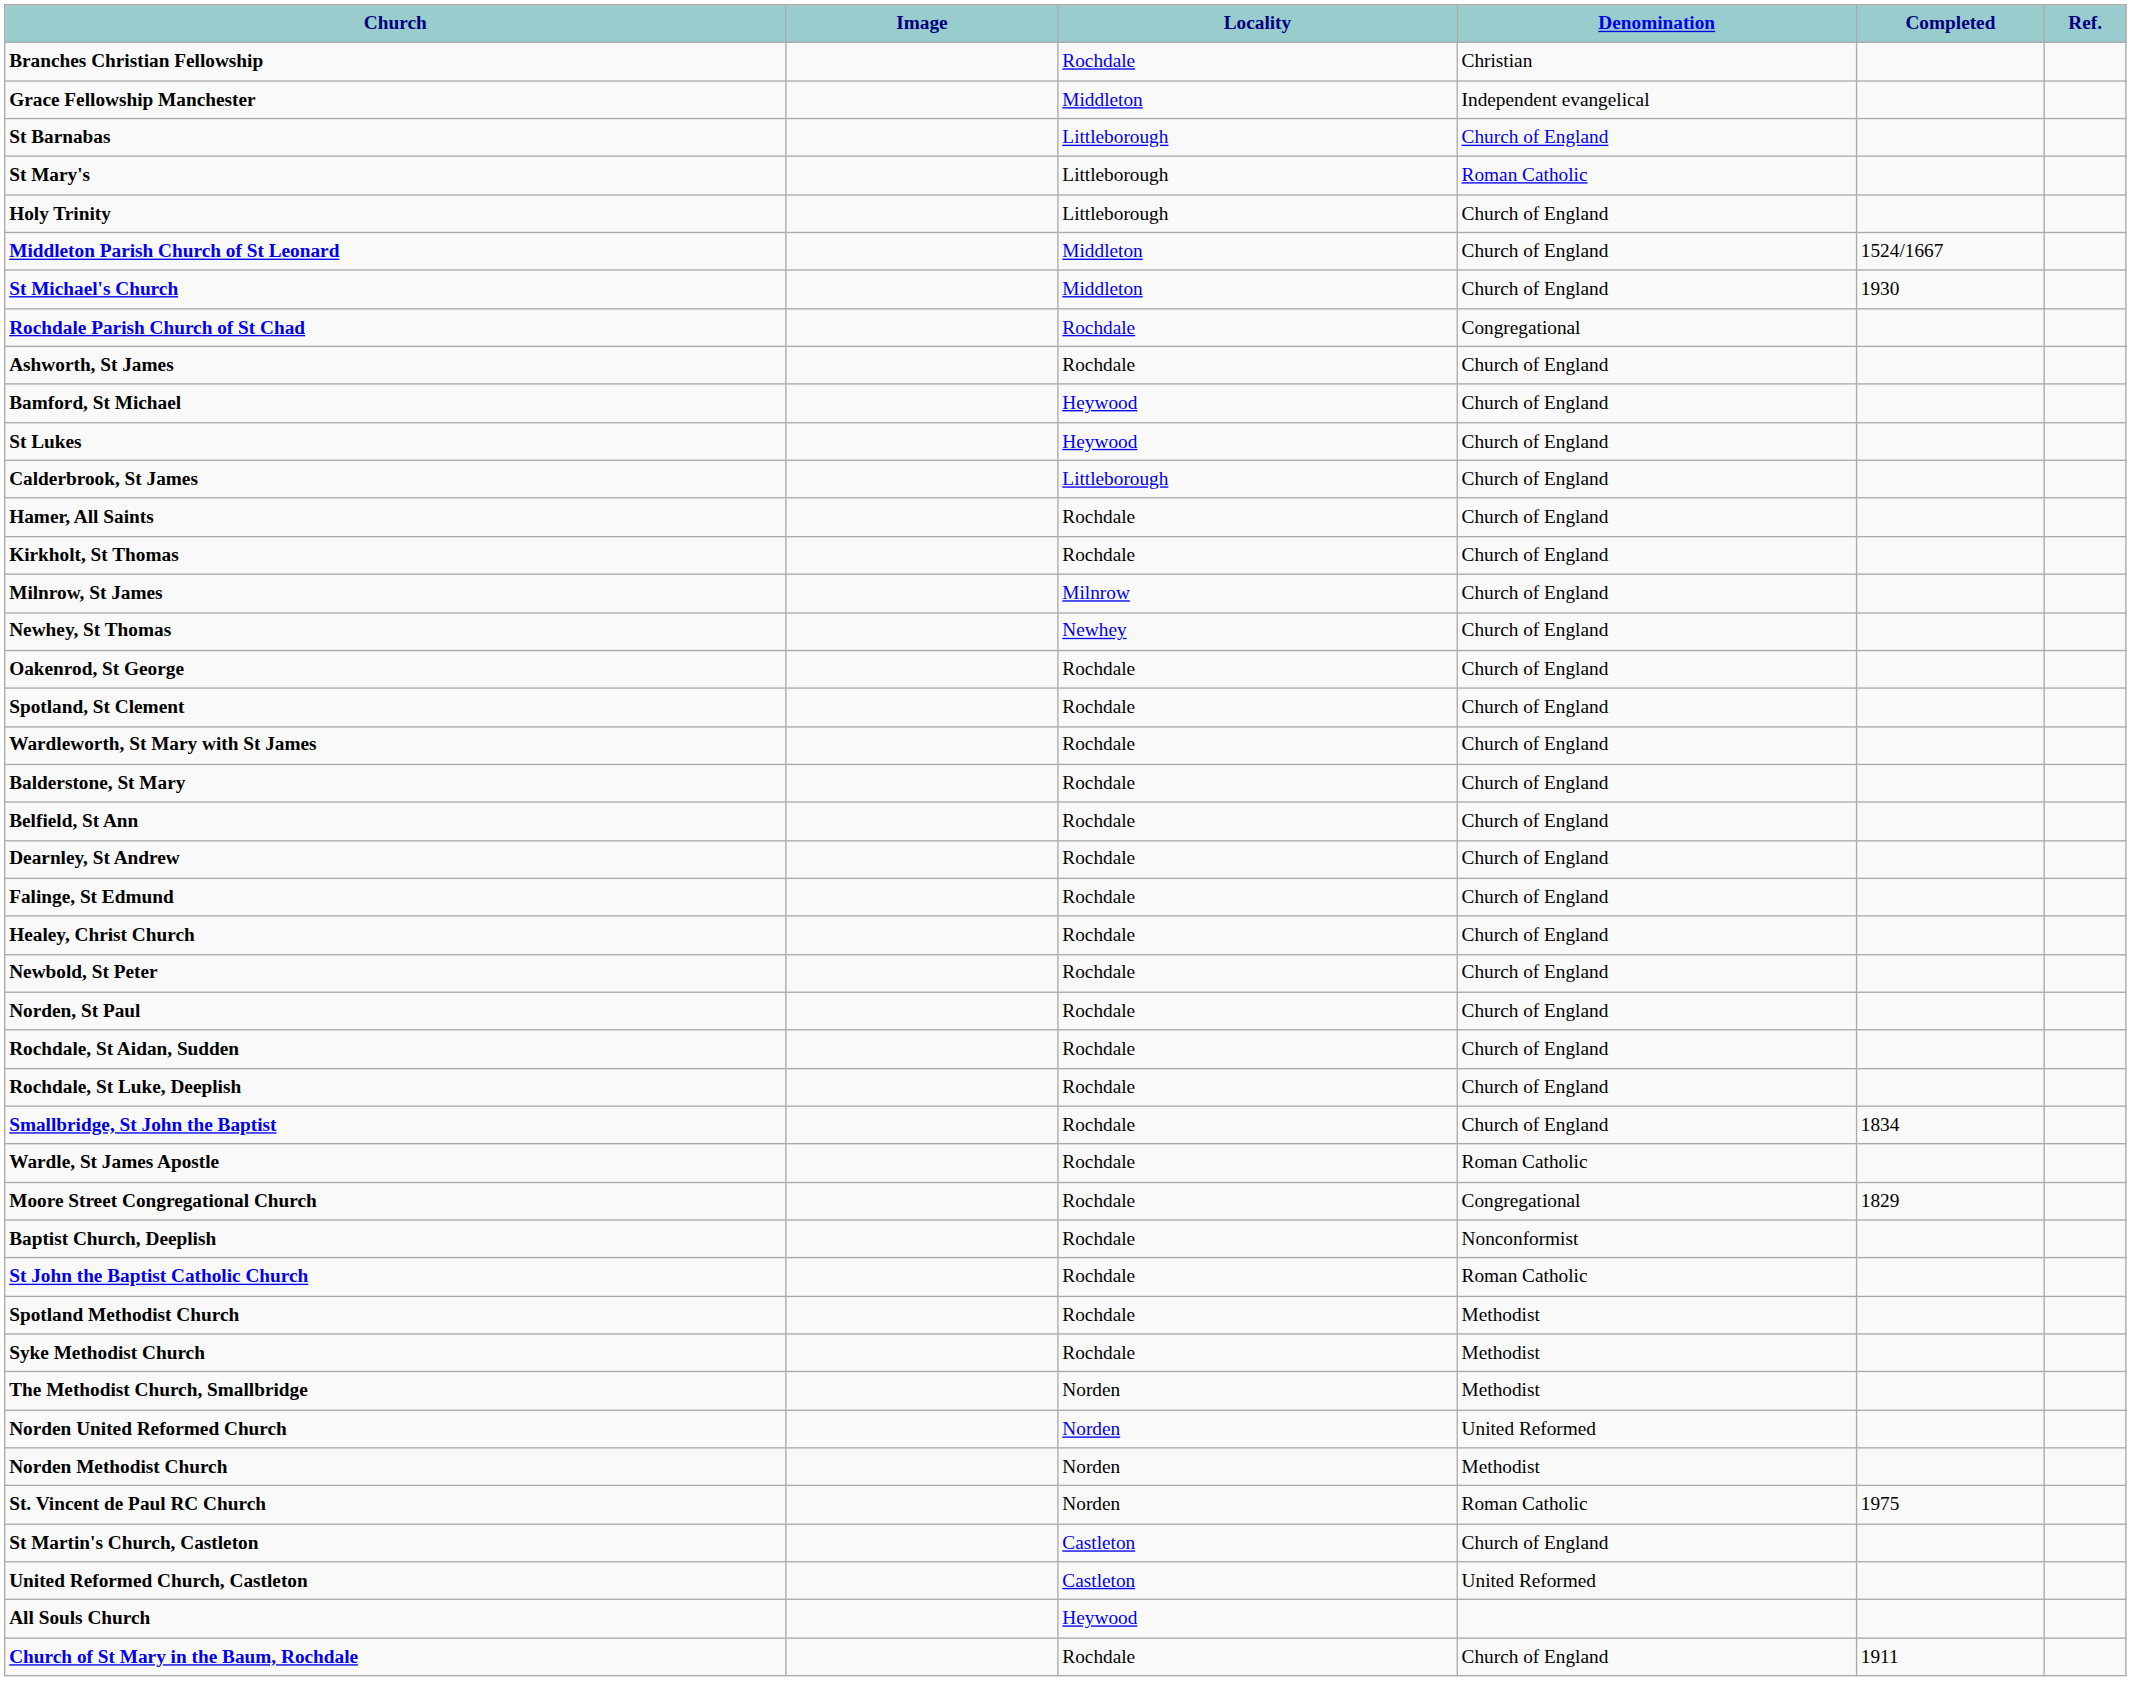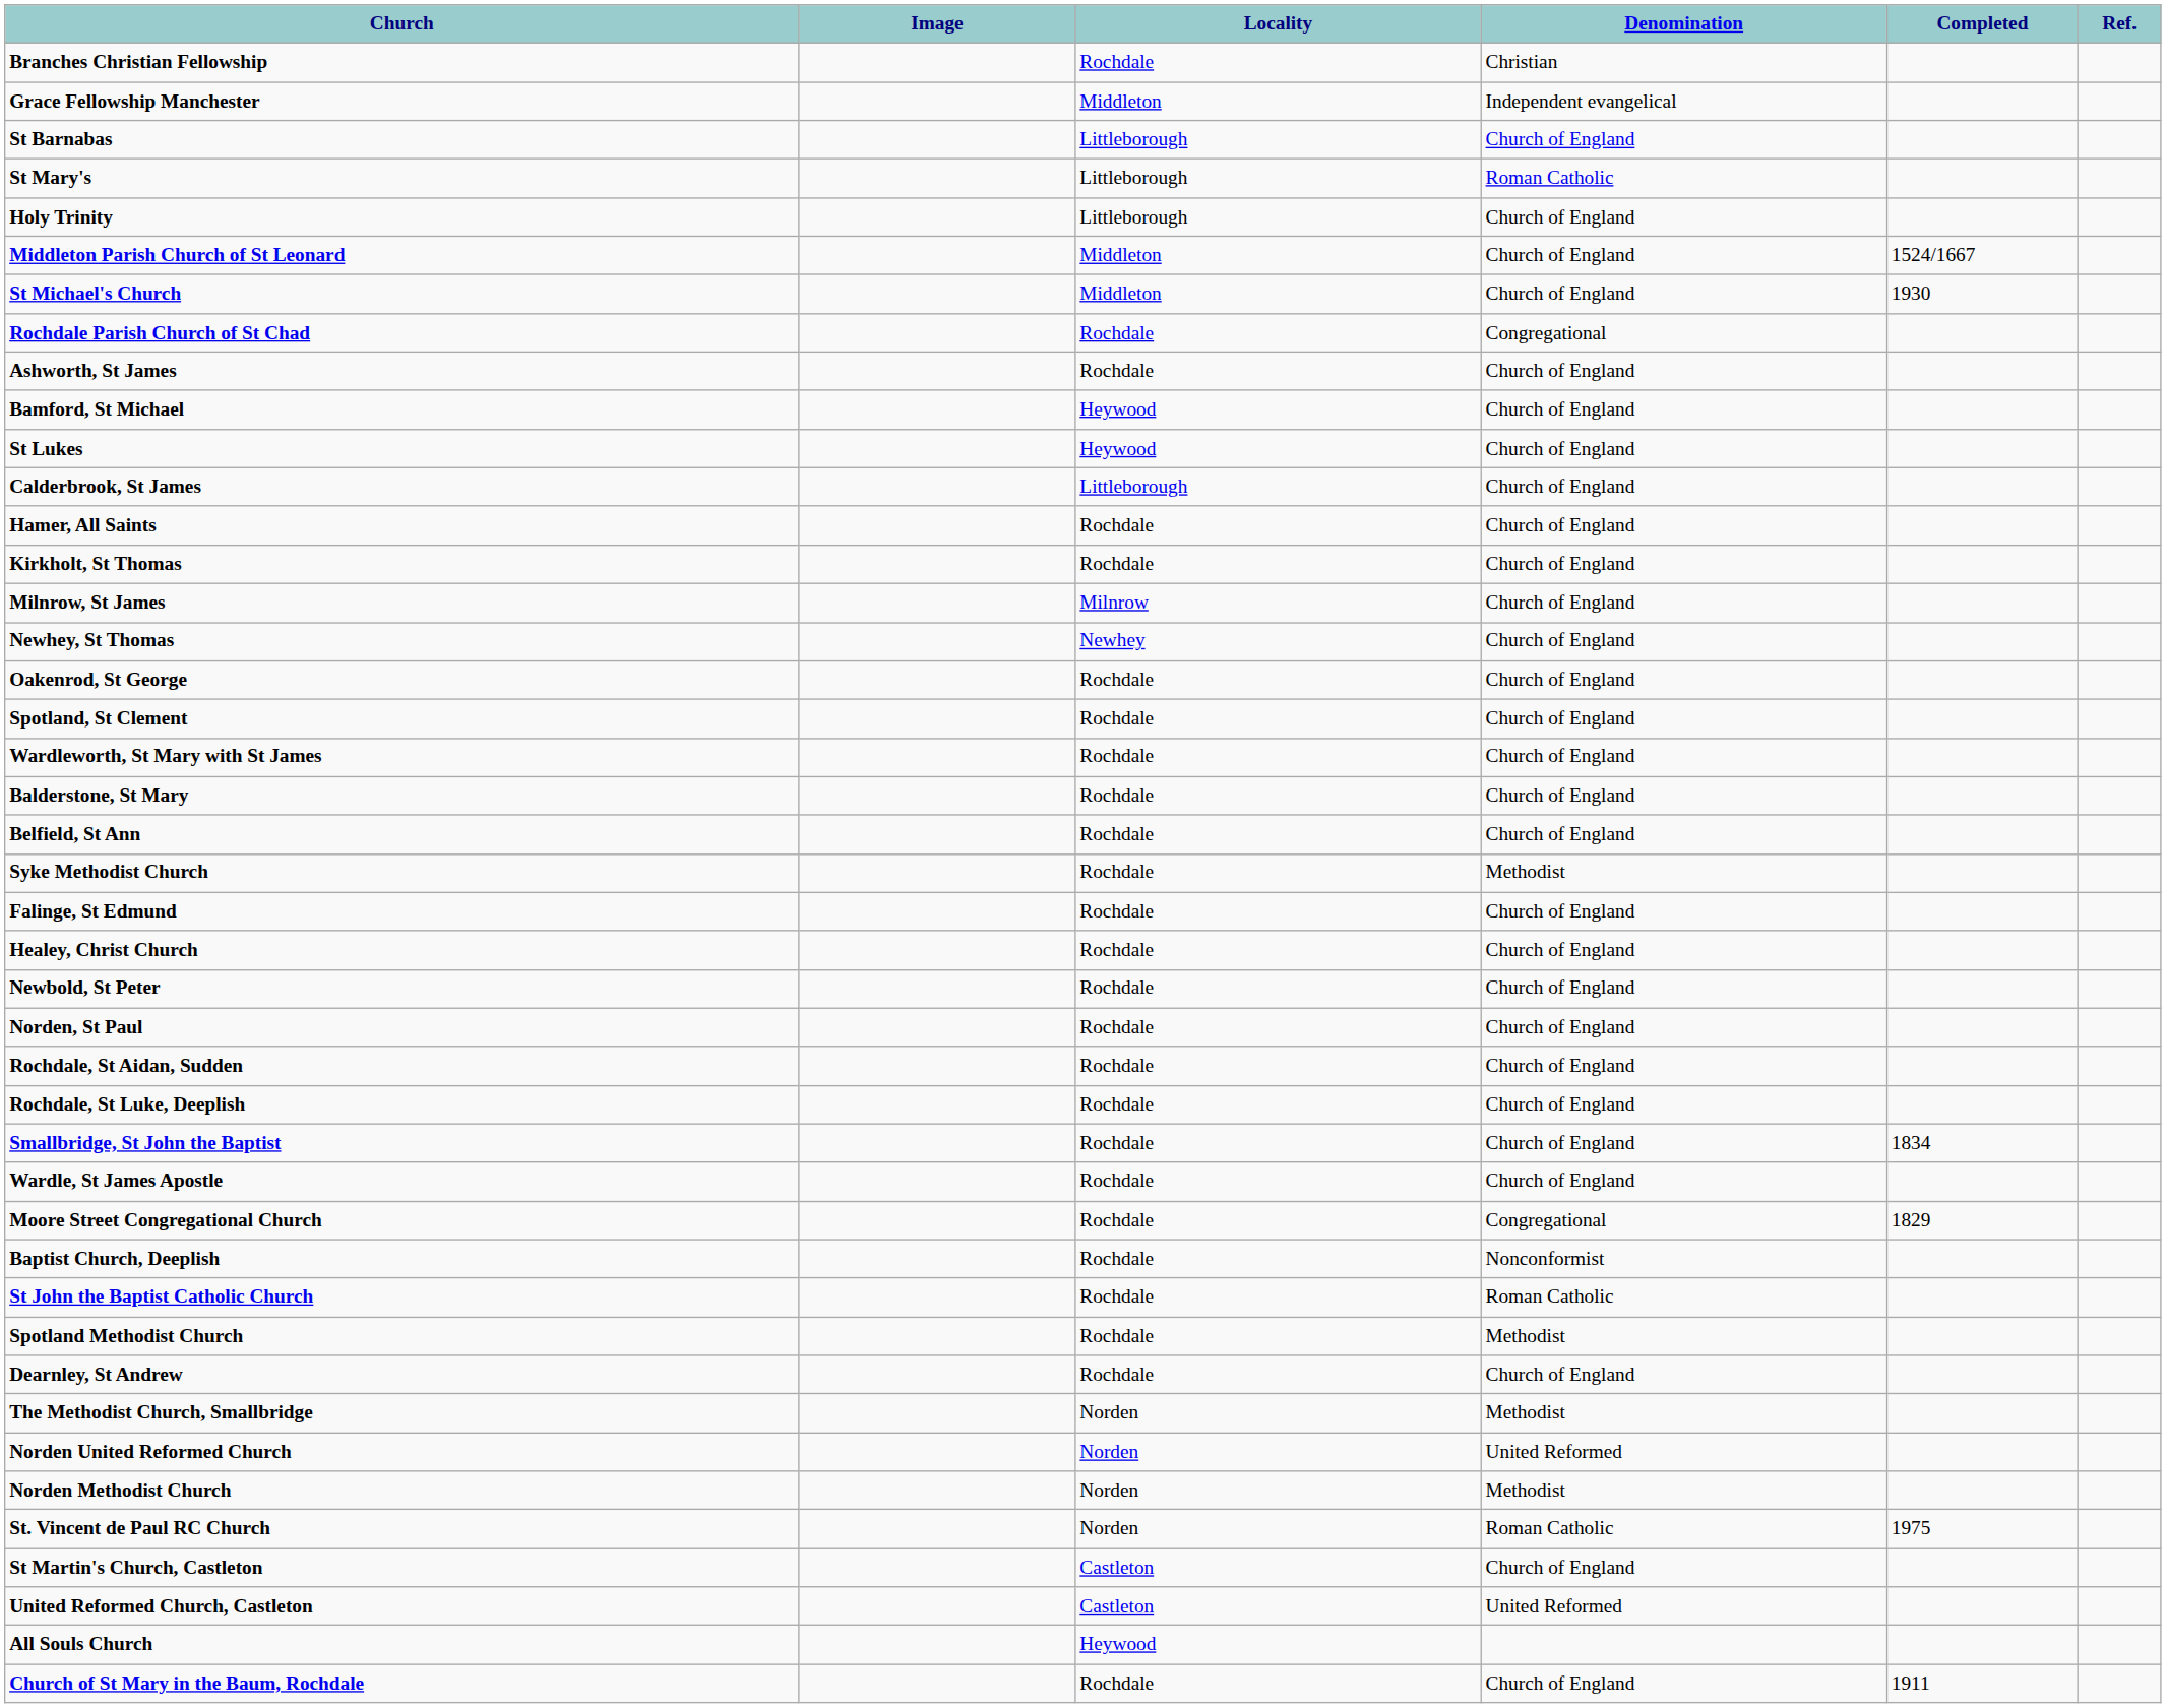 <table class="wikitable sortable" style="font-size:90%; width:100%; border:0; text-align:left; line-height:150%;">
 <tr>
 <th style="background:#9cc; color:navy; width:300px;">Church</th>
 <th style="background:#9cc; color:navy; width:100px;">Image</th>
 <th style="background:#9cc; color:navy; width:150px;">Locality</th>
 <th style="background:#9cc; color:navy; width:150px;"><a href='#'>Denomination</a></th>
 <th style="background:#9cc; color:navy; width:35px;">Completed</th>
 <th class="unsortable"  style="background:#9cc; color:navy; width:10px;">Ref.</th>
 </tr>
 <tr>
 <td><strong>Branches Christian Fellowship</strong></td>
 <td></td>
 <td><a href='#'>Rochdale</a></td>
 <td>Christian</td>
 <td></td>
 <td></td>
 </tr>
 <tr>
 <td><strong>Grace Fellowship Manchester</strong></td>
 <td></td>
 <td><a href='#'>Middleton</a></td>
 <td>Independent evangelical</td>
 <td></td>
 <td></td>
 </tr>
 <tr>
 <td><strong>St Barnabas</strong></td>
 <td></td>
 <td><a href='#'>Littleborough</a></td>
 <td><a href='#'>Church of England</a></td>
 <td></td>
 <td></td>
 </tr>
 <tr>
 <td><strong>St Mary's</strong></td>
 <td></td>
 <td>Littleborough</td>
 <td><a href='#'>Roman Catholic</a></td>
 <td></td>
 <td></td>
 </tr>
 <tr>
 <td><strong>Holy Trinity</strong></td>
 <td></td>
 <td>Littleborough</td>
 <td>Church of England</td>
 <td></td>
 <td></td>
 </tr>
 <tr>
 <td><strong><a href='#'>Middleton Parish Church of St Leonard</a></strong></td>
 <td></td>
 <td><a href='#'>Middleton</a></td>
 <td>Church of England</td>
 <td>1524/1667</td>
 <td></td>
 </tr>
 <tr>
 <td><strong><a href='#'>St Michael's Church</a></strong></td>
 <td></td>
 <td><a href='#'>Middleton</a></td>
 <td>Church of England</td>
 <td>1930</td>
 <td></td>
 </tr>
 <tr>
 <td><strong> <a href='#'>Rochdale Parish Church of St Chad</a></strong></td>
 <td></td>
 <td><a href='#'>Rochdale</a></td>
 <td>Congregational</td>
 <td></td>
 <td></td>
 </tr>
 <tr>
 <td><strong>Ashworth, St James</strong></td>
 <td></td>
 <td>Rochdale</td>
 <td>Church of England</td>
 <td></td>
 <td></td>
 </tr>
 <tr>
 <td><strong>Bamford, St Michael</strong></td>
 <td></td>
 <td><a href='#'>Heywood</a></td>
 <td>Church of England</td>
 <td></td>
 <td></td>
 </tr>
 <tr>
 <td><strong>St Lukes</strong></td>
 <td></td>
 <td><a href='#'>Heywood</a></td>
 <td>Church of England</td>
 <td></td>
 <td></td>
 </tr>
 <tr>
 <td><strong>Calderbrook, St James</strong></td>
 <td></td>
 <td><a href='#'>Littleborough</a></td>
 <td>Church of England</td>
 <td></td>
 <td></td>
 </tr>
 <tr>
 <td><strong>Hamer, All Saints</strong></td>
 <td></td>
 <td>Rochdale</td>
 <td>Church of England</td>
 <td></td>
 <td></td>
 </tr>
 <tr>
 <td><strong> Kirkholt, St Thomas </strong></td>
 <td></td>
 <td>Rochdale</td>
 <td>Church of England</td>
 <td></td>
 <td></td>
 </tr>
 <tr>
 <td><strong>Milnrow, St James</strong></td>
 <td></td>
 <td><a href='#'>Milnrow</a></td>
 <td>Church of England</td>
 <td></td>
 <td></td>
 </tr>
 <tr>
 <td><strong>Newhey, St Thomas</strong></td>
 <td></td>
 <td><a href='#'>Newhey</a></td>
 <td>Church of England</td>
 <td></td>
 <td></td>
 </tr>
 <tr>
 <td><strong>Oakenrod, St George</strong></td>
 <td></td>
 <td>Rochdale</td>
 <td>Church of England</td>
 <td></td>
 <td></td>
 </tr>
 <tr>
 <td><strong>Spotland, St Clement </strong></td>
 <td></td>
 <td>Rochdale</td>
 <td>Church of England</td>
 <td></td>
 <td></td>
 </tr>
 <tr>
 <td><strong>Wardleworth, St Mary with St James </strong></td>
 <td></td>
 <td>Rochdale</td>
 <td>Church of England</td>
 <td></td>
 <td></td>
 </tr>
 <tr>
 <td><strong>Balderstone, St Mary </strong></td>
 <td></td>
 <td>Rochdale</td>
 <td>Church of England</td>
 <td></td>
 <td></td>
 </tr>
 <tr>
 <td><strong>Belfield, St Ann </strong></td>
 <td></td>
 <td>Rochdale</td>
 <td>Church of England</td>
 <td></td>
 <td></td>
 </tr>
 <tr>
-<td><strong>Dearnley, St Andrew</strong></td>
+<td><strong>Syke Methodist Church</strong></td>
 <td></td>
 <td>Rochdale</td>
-<td>Church of England</td>
+<td>Methodist</td>
 <td></td>
 <td></td>
 </tr>
 <tr>
 <td><strong>Falinge, St Edmund</strong></td>
 <td></td>
 <td>Rochdale</td>
 <td>Church of England</td>
 <td></td>
 <td></td>
 </tr>
 <tr>
 <td><strong>Healey, Christ Church</strong></td>
 <td></td>
 <td>Rochdale</td>
 <td>Church of England</td>
 <td></td>
 <td></td>
 </tr>
 <tr>
 <td><strong>Newbold, St Peter </strong></td>
 <td></td>
 <td>Rochdale</td>
 <td>Church of England</td>
 <td></td>
 <td></td>
 </tr>
 <tr>
 <td><strong>Norden, St Paul </strong></td>
 <td></td>
 <td>Rochdale</td>
 <td>Church of England</td>
 <td></td>
 <td></td>
 </tr>
 <tr>
 <td><strong>Rochdale, St Aidan, Sudden </strong></td>
 <td></td>
 <td>Rochdale</td>
 <td>Church of England</td>
 <td></td>
 <td></td>
 </tr>
 <tr>
 <td><strong>Rochdale, St Luke, Deeplish </strong></td>
 <td></td>
 <td>Rochdale</td>
 <td>Church of England</td>
 <td></td>
 <td></td>
 </tr>
 <tr>
 <td><strong><a href='#'>Smallbridge, St John the Baptist</a> </strong></td>
 <td></td>
 <td>Rochdale</td>
 <td>Church of England</td>
 <td>1834</td>
 <td></td>
 </tr>
 <tr>
 <td><strong> Wardle, St James Apostle </strong></td>
 <td></td>
 <td>Rochdale</td>
-<td>Roman Catholic</td>
+<td>Church of England</td>
 <td></td>
 <td></td>
 </tr>
 <tr>
 <td><strong>Moore Street Congregational Church</strong></td>
 <td></td>
 <td>Rochdale</td>
 <td>Congregational</td>
 <td>1829</td>
 <td></td>
 </tr>
 <tr>
 <td><strong>Baptist Church, Deeplish</strong></td>
 <td></td>
 <td>Rochdale</td>
 <td>Nonconformist</td>
 <td></td>
 <td></td>
 </tr>
 <tr>
 <td><strong><a href='#'>St John the Baptist Catholic Church</a></strong></td>
 <td></td>
 <td>Rochdale</td>
 <td>Roman Catholic</td>
 <td></td>
 <td></td>
 </tr>
 <tr>
 <td><strong>Spotland Methodist Church</strong></td>
 <td></td>
 <td>Rochdale</td>
 <td>Methodist</td>
 <td></td>
 <td></td>
 </tr>
 <tr>
-<td><strong>Syke Methodist Church</strong></td>
+<td><strong>Dearnley, St Andrew</strong></td>
 <td></td>
 <td>Rochdale</td>
-<td>Methodist</td>
+<td>Church of England</td>
 <td></td>
 <td></td>
 </tr>
 <tr>
 <td><strong>The Methodist Church, Smallbridge</strong></td>
 <td></td>
 <td>Norden</td>
 <td>Methodist</td>
 <td></td>
 <td></td>
 </tr>
 <tr>
 <td><strong>Norden United Reformed Church</strong></td>
 <td></td>
 <td><a href='#'>Norden</a></td>
 <td>United Reformed</td>
 <td></td>
 <td></td>
 </tr>
 <tr>
 <td><strong>Norden Methodist Church </strong></td>
 <td></td>
 <td>Norden</td>
 <td>Methodist</td>
 <td></td>
 <td></td>
 </tr>
 <tr>
 <td><strong>St. Vincent de Paul RC Church</strong></td>
 <td></td>
 <td>Norden</td>
 <td>Roman Catholic</td>
 <td>1975</td>
 <td></td>
 </tr>
 <tr>
 <td><strong>St Martin's Church, Castleton</strong></td>
 <td></td>
 <td><a href='#'>Castleton</a></td>
 <td>Church of England</td>
 <td></td>
 <td></td>
 </tr>
 <tr>
 <td><strong>United Reformed Church, Castleton</strong></td>
 <td></td>
 <td><a href='#'>Castleton</a></td>
 <td>United Reformed</td>
 <td></td>
 <td></td>
 </tr>
 <tr>
 <td><strong>All Souls Church</strong></td>
 <td></td>
 <td><a href='#'>Heywood</a></td>
 <td></td>
 <td></td>
 <td></td>
 </tr>
 <tr>
 <td><strong><a href='#'>Church of St Mary in the Baum, Rochdale</a></strong></td>
 <td></td>
 <td>Rochdale</td>
 <td>Church of England</td>
 <td>1911</td>
 <td></td>
 </tr>
 </table>
